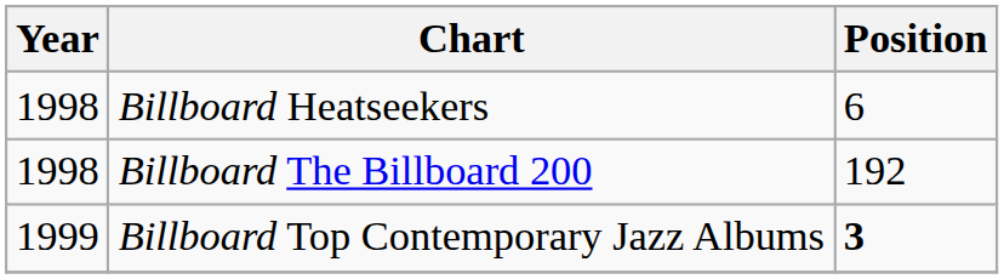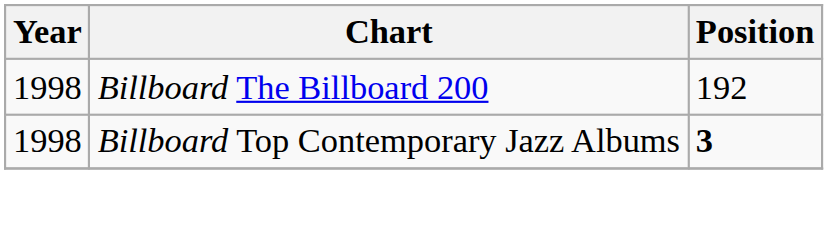 <table class="wikitable">
 <tr>
 <th>Year</th>
 <th>Chart</th>
 <th>Position</th>
 </tr>
 <tr>
 <td>1998</td>
-<td><em>Billboard</em> Heatseekers</td>
-<td>6</td>
-</tr>
-<tr>
-<td>1998</td>
 <td><em>Billboard</em> <a href='#'>The Billboard 200</a></td>
 <td>192</td>
 </tr>
 <tr>
-<td>1999</td>
+<td>1998</td>
 <td><em>Billboard</em> Top Contemporary Jazz Albums</td>
 <td><strong>3</strong></td>
 </tr>
 <tr>
 </tr>
 </table>
